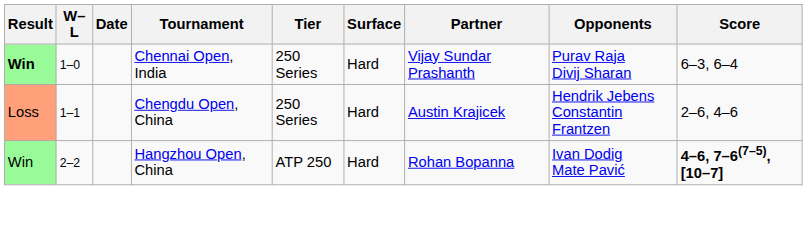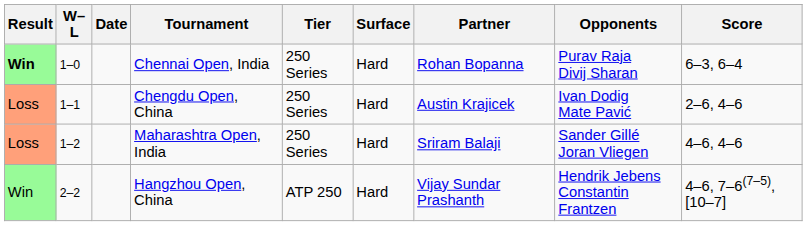 <table class="sortable wikitable">
 <tr>
 <th>Result</th>
 <th class="unsortable">W–L</th>
 <th>Date</th>
 <th>Tournament</th>
 <th>Tier</th>
 <th>Surface</th>
 <th>Partner</th>
 <th>Opponents</th>
 <th class="unsortable">Score</th>
 </tr>
 <tr>
 <td bgcolor=98FB98><strong>Win</strong></td>
 <td><small>1–0</small></td>
 <td><a href='#'></a></td>
 <td><a href='#'>Chennai Open</a>, India</td>
 <td>250 Series</td>
 <td>Hard</td>
-<td> <a href='#'>Vijay Sundar Prashanth</a></td>
+<td> <a href='#'>Rohan Bopanna</a></td>
 <td> <a href='#'>Purav Raja</a><br> <a href='#'>Divij Sharan</a></td>
 <td>6–3, 6–4</td>
 </tr>
 <tr>
 <td bgcolor=FFA07A>Loss</td>
 <td><small>1–1</small></td>
 <td><a href='#'></a></td>
 <td><a href='#'>Chengdu Open</a>, China</td>
 <td>250 Series</td>
 <td>Hard</td>
 <td> <a href='#'>Austin Krajicek</a></td>
-<td> <a href='#'>Hendrik Jebens</a><br> <a href='#'>Constantin Frantzen</a></td>
+<td> <a href='#'>Ivan Dodig</a><br> <a href='#'>Mate Pavić</a></td>
 <td>2–6, 4–6</td>
+</tr>
+<tr>
+<td bgcolor=FFA07A>Loss</td>
+<td><small>1–2</small></td>
+<td><a href='#'></a></td>
+<td><a href='#'>Maharashtra Open</a>, India</td>
+<td>250 Series</td>
+<td>Hard</td>
+<td> <a href='#'>Sriram Balaji</a></td>
+<td> <a href='#'>Sander Gillé</a><br> <a href='#'>Joran Vliegen</a></td>
+<td>4–6, 4–6</td>
 </tr>
 <tr>
 <td bgcolor=98FB98>Win</td>
 <td><small>2–2</small></td>
 <td><a href='#'></a></td>
 <td><a href='#'>Hangzhou Open</a>, <br> China</td>
 <td>ATP 250</td>
 <td>Hard</td>
-<td> <a href='#'>Rohan Bopanna</a></td>
-<td> <a href='#'>Ivan Dodig</a><br> <a href='#'>Mate Pavić</a></td>
-<td><strong>4–6, 7–6<sup>(7–5)</sup>, [10–7]</strong></td>
+<td> <a href='#'>Vijay Sundar Prashanth</a></td>
+<td> <a href='#'>Hendrik Jebens</a><br> <a href='#'>Constantin Frantzen</a></td>
+<td>4–6, 7–6<sup>(7–5)</sup>, [10–7]</td>
 </tr>
 </table>
